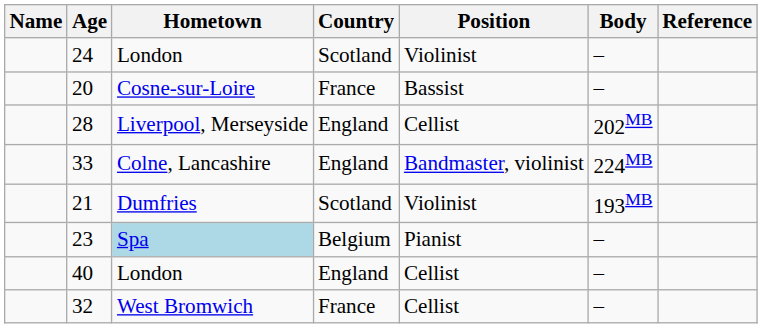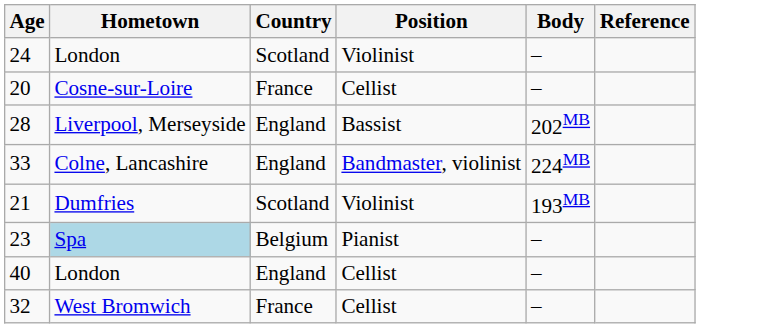 <table class="sortable wikitable">
 <tr>
-<th>Name</th>
 <th>Age</th>
 <th>Hometown</th>
 <th>Country</th>
 <th>Position</th>
 <th>Body</th>
 <th>Reference</th>
 </tr>
 <tr>
-<td></td>
 <td>24</td>
 <td>London</td>
 <td>Scotland</td>
 <td>Violinist</td>
 <td>–</td>
 <td></td>
 </tr>
 <tr>
-<td></td>
 <td>20</td>
 <td><a href='#'>Cosne-sur-Loire</a></td>
 <td>France</td>
-<td>Bassist</td>
+<td>Cellist</td>
 <td>–</td>
 <td></td>
 </tr>
 <tr>
-<td></td>
 <td>28</td>
 <td><a href='#'>Liverpool</a>, Merseyside</td>
 <td>England</td>
-<td>Cellist</td>
+<td>Bassist</td>
 <td>202<sup><a href='#'>MB</a></sup></td>
 <td></td>
 </tr>
 <tr>
-<td></td>
 <td>33</td>
 <td><a href='#'>Colne</a>, Lancashire</td>
 <td>England</td>
 <td><a href='#'>Bandmaster</a>, violinist</td>
 <td>224<sup><a href='#'>MB</a></sup></td>
 <td></td>
 </tr>
 <tr>
-<td></td>
 <td>21</td>
 <td><a href='#'>Dumfries</a></td>
 <td>Scotland</td>
 <td>Violinist</td>
 <td>193<sup><a href='#'>MB</a></sup></td>
 <td></td>
 </tr>
 <tr>
-<td></td>
 <td>23</td>
 <td style="background: lightblue;"><a href='#'>Spa</a></td>
 <td>Belgium</td>
 <td>Pianist</td>
 <td>–</td>
 <td></td>
 </tr>
 <tr>
-<td></td>
 <td>40</td>
 <td>London</td>
 <td>England</td>
 <td>Cellist</td>
 <td>–</td>
 <td></td>
 </tr>
 <tr>
-<td></td>
 <td>32</td>
 <td><a href='#'>West Bromwich</a></td>
 <td>France</td>
 <td>Cellist</td>
 <td>–</td>
 <td></td>
 </tr>
 </table>
